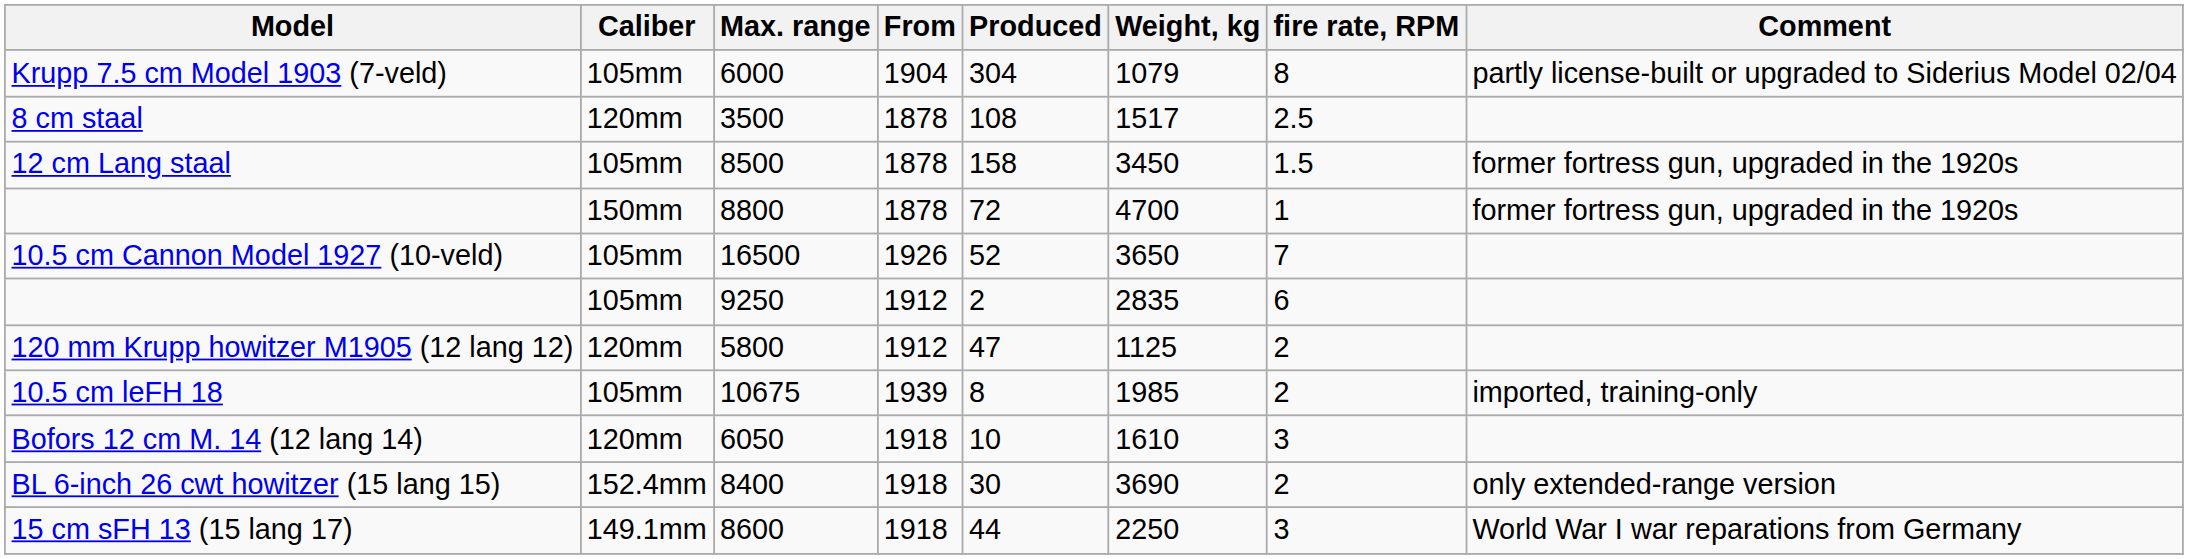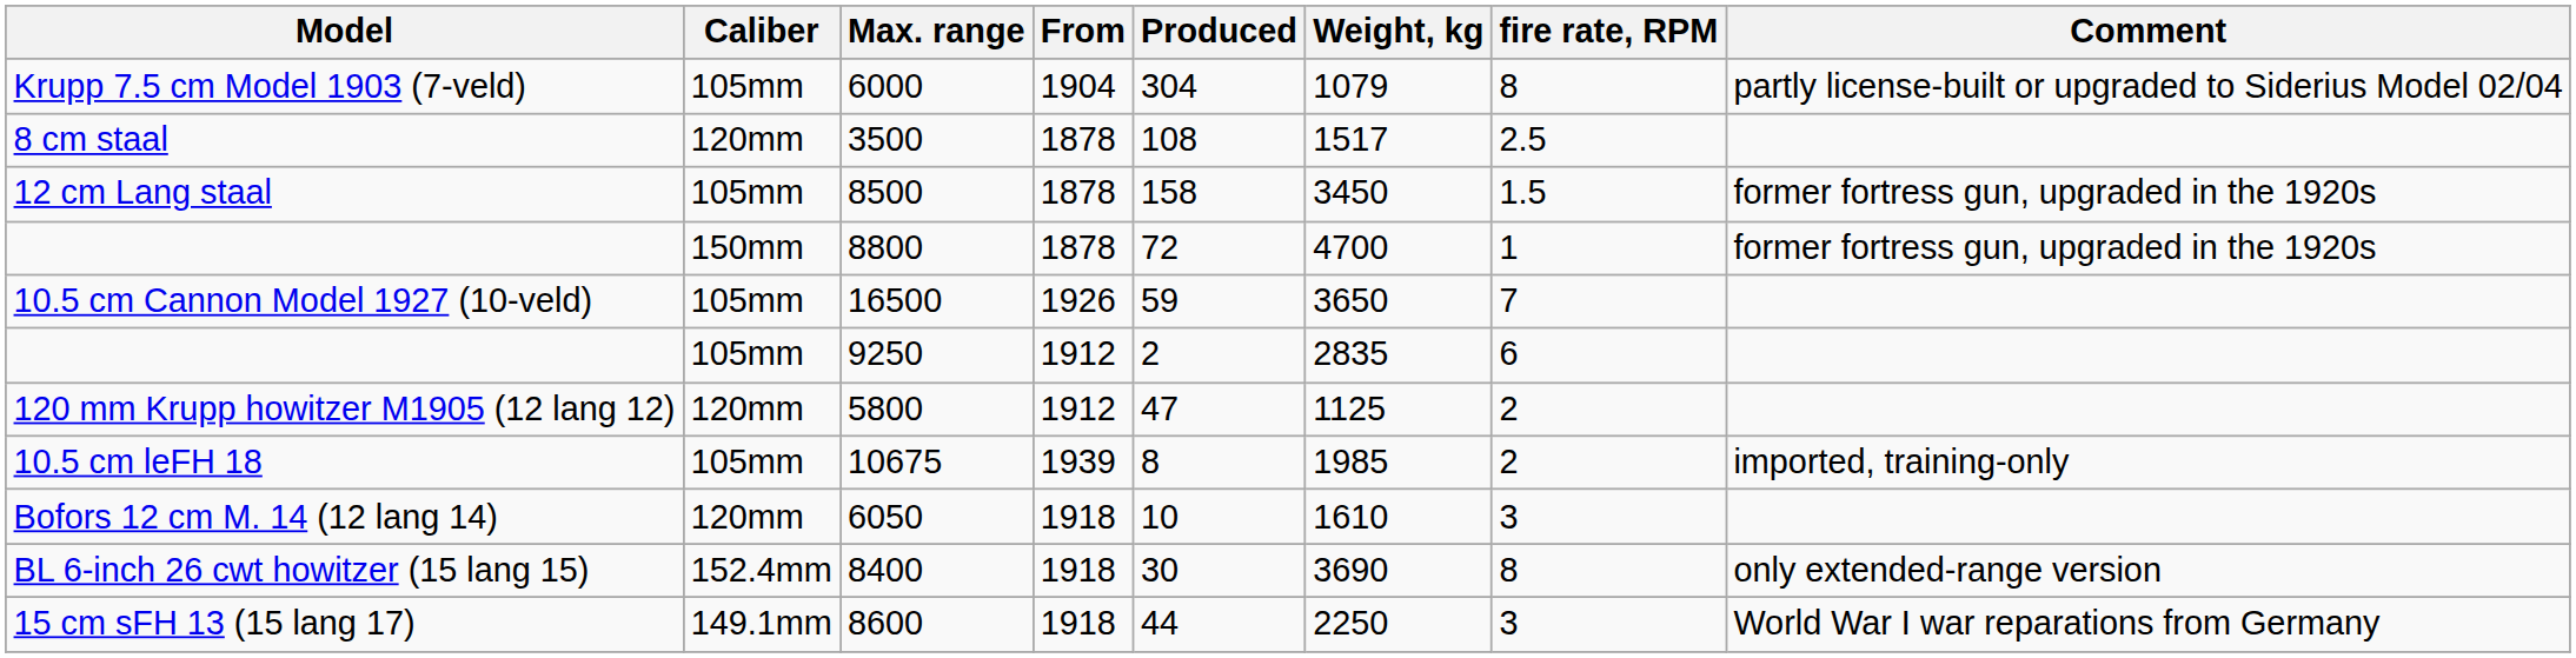 <table class="wikitable sortable">
 <tr>
 <th>Model</th>
 <th>Caliber</th>
 <th>Max. range</th>
 <th>From</th>
 <th>Produced</th>
 <th>Weight, kg</th>
 <th>fire rate, RPM</th>
 <th>Comment</th>
 </tr>
 <tr>
 <td><a href='#'>Krupp 7.5 cm Model 1903</a> (7-veld)</td>
 <td>105mm</td>
 <td>6000</td>
 <td>1904</td>
 <td>304</td>
 <td>1079</td>
 <td>8</td>
 <td>partly license-built or upgraded to Siderius Model 02/04</td>
 </tr>
 <tr>
 <td><a href='#'>8 cm staal</a></td>
 <td>120mm</td>
 <td>3500</td>
 <td>1878</td>
 <td>108</td>
 <td>1517</td>
 <td>2.5</td>
 <td></td>
 </tr>
 <tr>
 <td><a href='#'>12 cm Lang staal</a></td>
 <td>105mm</td>
 <td>8500</td>
 <td>1878</td>
 <td>158</td>
 <td>3450</td>
 <td>1.5</td>
 <td>former fortress gun, upgraded in the 1920s</td>
 </tr>
 <tr>
 <td></td>
 <td>150mm</td>
 <td>8800</td>
 <td>1878</td>
 <td>72</td>
 <td>4700</td>
 <td>1</td>
 <td>former fortress gun, upgraded in the 1920s</td>
 </tr>
 <tr>
 <td><a href='#'>10.5 cm Cannon Model 1927</a> (10-veld)</td>
 <td>105mm</td>
 <td>16500</td>
 <td>1926</td>
-<td>52</td>
+<td>59</td>
 <td>3650</td>
 <td>7</td>
 <td></td>
 </tr>
 <tr>
 <td></td>
 <td>105mm</td>
 <td>9250</td>
 <td>1912</td>
 <td>2</td>
 <td>2835</td>
 <td>6</td>
 <td></td>
 </tr>
 <tr>
 <td><a href='#'>120 mm Krupp howitzer M1905</a> (12 lang 12)</td>
 <td>120mm</td>
 <td>5800</td>
 <td>1912</td>
 <td>47</td>
 <td>1125</td>
 <td>2</td>
 <td></td>
 </tr>
 <tr>
 <td><a href='#'>10.5 cm leFH 18</a></td>
 <td>105mm</td>
 <td>10675</td>
 <td>1939</td>
 <td>8</td>
 <td>1985</td>
 <td>2</td>
 <td>imported, training-only</td>
 </tr>
 <tr>
 <td><a href='#'>Bofors 12 cm M. 14</a> (12 lang 14)</td>
 <td>120mm</td>
 <td>6050</td>
 <td>1918</td>
 <td>10</td>
 <td>1610</td>
 <td>3</td>
 <td></td>
 </tr>
 <tr>
 <td><a href='#'>BL 6-inch 26 cwt howitzer</a> (15 lang 15)</td>
 <td>152.4mm</td>
 <td>8400</td>
 <td>1918</td>
 <td>30</td>
 <td>3690</td>
-<td>2</td>
+<td>8</td>
 <td>only extended-range version</td>
 </tr>
 <tr>
 <td><a href='#'>15 cm sFH 13</a> (15 lang 17)</td>
 <td>149.1mm</td>
 <td>8600</td>
 <td>1918</td>
 <td>44</td>
 <td>2250</td>
 <td>3</td>
 <td>World War I war reparations from Germany</td>
 </tr>
 </table>
